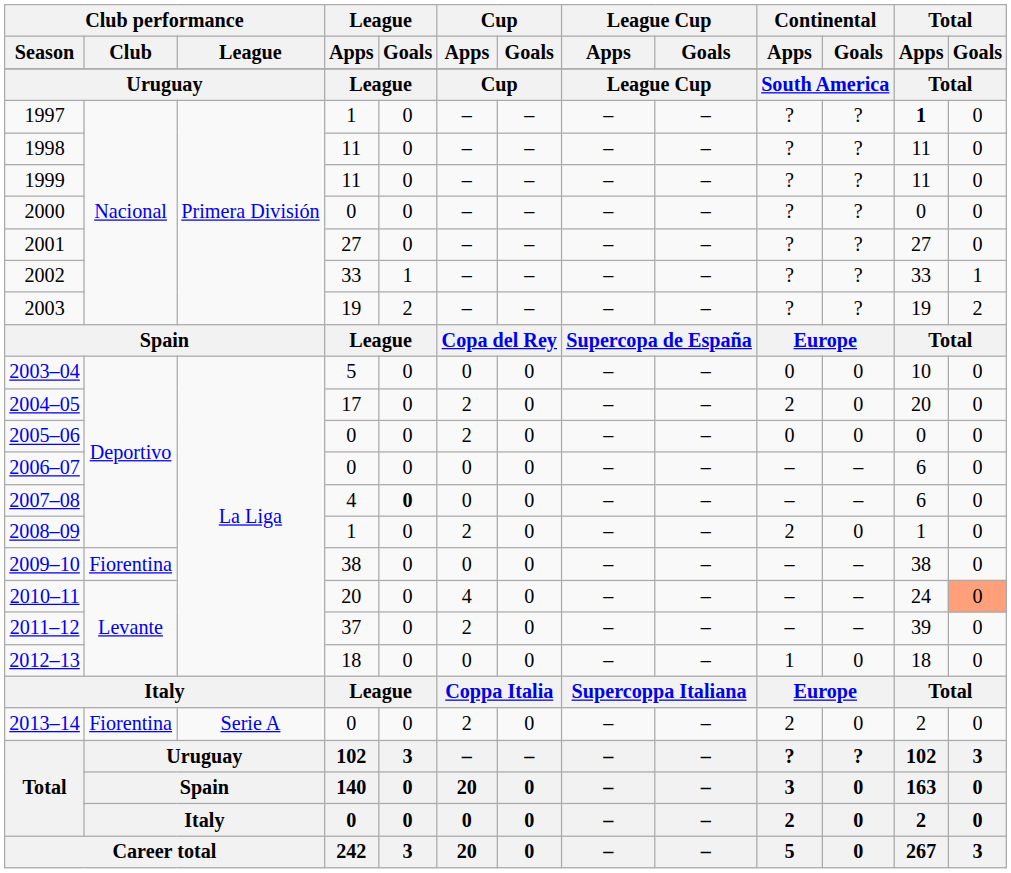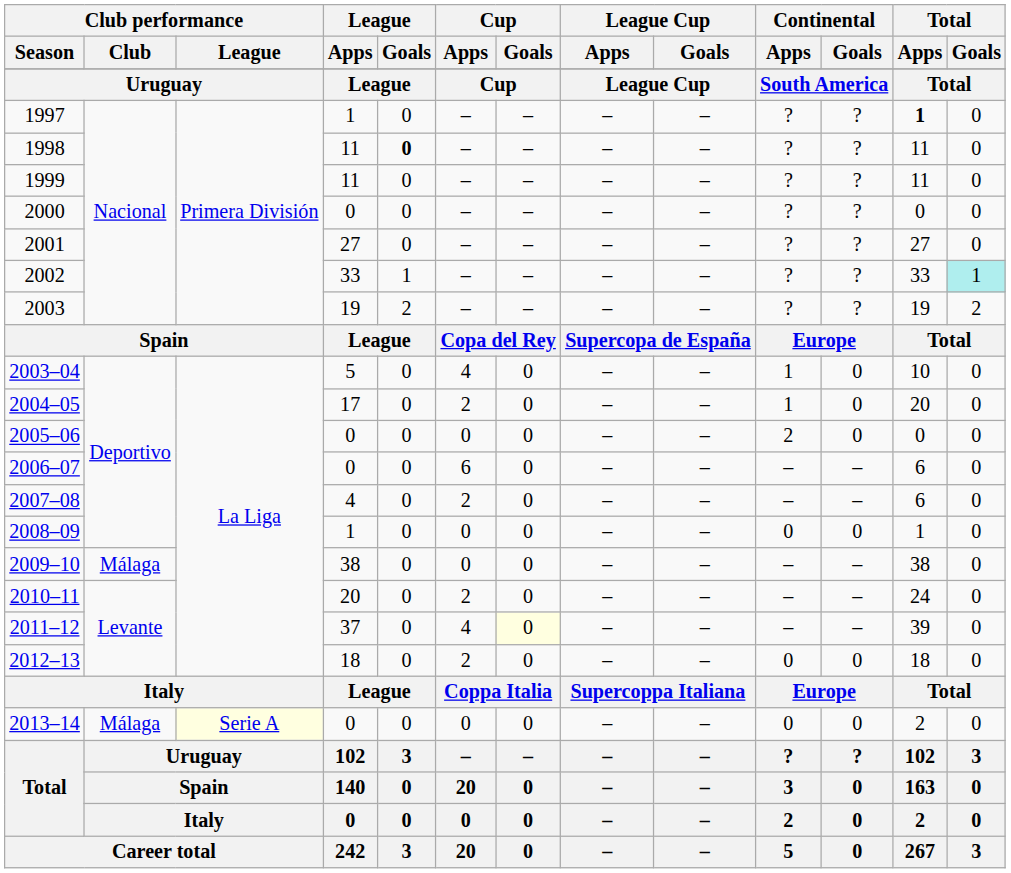 <table class="wikitable" style="text-align:center">
 <tr>
 <th colspan=3>Club performance</th>
 <th colspan=2>League</th>
 <th colspan=2>Cup</th>
 <th colspan=2>League Cup</th>
 <th colspan=2>Continental</th>
 <th colspan=2>Total</th>
 </tr>
 <tr>
 <th>Season</th>
 <th>Club</th>
 <th>League</th>
 <th>Apps</th>
 <th>Goals</th>
 <th>Apps</th>
 <th>Goals</th>
 <th>Apps</th>
 <th>Goals</th>
 <th>Apps</th>
 <th>Goals</th>
 <th>Apps</th>
 <th>Goals</th>
 </tr>
 <tr>
 </tr>
 <tr>
 <th colspan=3>Uruguay</th>
 <th colspan=2>League</th>
 <th colspan=2>Cup</th>
 <th colspan=2>League Cup</th>
 <th colspan=2><a href='#'>South America</a></th>
 <th colspan=2>Total</th>
 </tr>
 <tr>
 <td>1997</td>
 <td rowspan="7"><a href='#'>Nacional</a></td>
 <td rowspan="7"><a href='#'>Primera División</a></td>
 <td>1</td>
 <td>0</td>
 <td>–</td>
 <td>–</td>
 <td>–</td>
 <td>–</td>
 <td>?</td>
 <td>?</td>
 <td><strong>1</strong></td>
 <td>0</td>
 </tr>
 <tr>
 <td>1998</td>
 <td>11</td>
-<td>0</td>
+<td><strong>0</strong></td>
 <td>–</td>
 <td>–</td>
 <td>–</td>
 <td>–</td>
 <td>?</td>
 <td>?</td>
 <td>11</td>
 <td>0</td>
 </tr>
 <tr>
 <td>1999</td>
 <td>11</td>
 <td>0</td>
 <td>–</td>
 <td>–</td>
 <td>–</td>
 <td>–</td>
 <td>?</td>
 <td>?</td>
 <td>11</td>
 <td>0</td>
 </tr>
 <tr>
 <td>2000</td>
 <td>0</td>
 <td>0</td>
 <td>–</td>
 <td>–</td>
 <td>–</td>
 <td>–</td>
 <td>?</td>
 <td>?</td>
 <td>0</td>
 <td>0</td>
 </tr>
 <tr>
 <td>2001</td>
 <td>27</td>
 <td>0</td>
 <td>–</td>
 <td>–</td>
 <td>–</td>
 <td>–</td>
 <td>?</td>
 <td>?</td>
 <td>27</td>
 <td>0</td>
 </tr>
 <tr>
 <td>2002</td>
 <td>33</td>
 <td>1</td>
 <td>–</td>
 <td>–</td>
 <td>–</td>
 <td>–</td>
 <td>?</td>
 <td>?</td>
 <td>33</td>
-<td>1</td>
+<td style="background: paleturquoise;">1</td>
 </tr>
 <tr>
 <td>2003</td>
 <td>19</td>
 <td>2</td>
 <td>–</td>
 <td>–</td>
 <td>–</td>
 <td>–</td>
 <td>?</td>
 <td>?</td>
 <td>19</td>
 <td>2</td>
 </tr>
 <tr>
 <th colspan=3>Spain</th>
 <th colspan=2>League</th>
 <th colspan=2><a href='#'>Copa del Rey</a></th>
 <th colspan=2><a href='#'>Supercopa de España</a></th>
 <th colspan=2><a href='#'>Europe</a></th>
 <th colspan=2>Total</th>
 </tr>
 <tr>
 <td><a href='#'>2003–04</a></td>
 <td rowspan="6"><a href='#'>Deportivo</a></td>
 <td rowspan="10"><a href='#'>La Liga</a></td>
 <td>5</td>
 <td>0</td>
-<td>0</td>
+<td>4</td>
 <td>0</td>
 <td>–</td>
 <td>–</td>
-<td>0</td>
+<td>1</td>
 <td>0</td>
 <td>10</td>
 <td>0</td>
 </tr>
 <tr>
 <td><a href='#'>2004–05</a></td>
 <td>17</td>
 <td>0</td>
 <td>2</td>
 <td>0</td>
 <td>–</td>
 <td>–</td>
-<td>2</td>
+<td>1</td>
 <td>0</td>
 <td>20</td>
 <td>0</td>
 </tr>
 <tr>
 <td><a href='#'>2005–06</a></td>
 <td>0</td>
 <td>0</td>
-<td>2</td>
+<td>0</td>
 <td>0</td>
 <td>–</td>
 <td>–</td>
-<td>0</td>
+<td>2</td>
 <td>0</td>
 <td>0</td>
 <td>0</td>
 </tr>
 <tr>
 <td><a href='#'>2006–07</a></td>
 <td>0</td>
 <td>0</td>
-<td>0</td>
+<td>6</td>
 <td>0</td>
 <td>–</td>
 <td>–</td>
 <td>–</td>
 <td>–</td>
 <td>6</td>
 <td>0</td>
 </tr>
 <tr>
 <td><a href='#'>2007–08</a></td>
 <td>4</td>
-<td><strong>0</strong></td>
 <td>0</td>
+<td>2</td>
 <td>0</td>
 <td>–</td>
 <td>–</td>
 <td>–</td>
 <td>–</td>
 <td>6</td>
 <td>0</td>
 </tr>
 <tr>
 <td><a href='#'>2008–09</a></td>
 <td>1</td>
 <td>0</td>
-<td>2</td>
+<td>0</td>
 <td>0</td>
 <td>–</td>
 <td>–</td>
-<td>2</td>
+<td>0</td>
 <td>0</td>
 <td>1</td>
 <td>0</td>
 </tr>
 <tr>
 <td><a href='#'>2009–10</a></td>
-<td><a href='#'>Fiorentina</a></td>
+<td><a href='#'>Málaga</a></td>
 <td>38</td>
 <td>0</td>
 <td>0</td>
 <td>0</td>
 <td>–</td>
 <td>–</td>
 <td>–</td>
 <td>–</td>
 <td>38</td>
 <td>0</td>
 </tr>
 <tr>
 <td><a href='#'>2010–11</a></td>
 <td rowspan="3"><a href='#'>Levante</a></td>
 <td>20</td>
 <td>0</td>
-<td>4</td>
+<td>2</td>
 <td>0</td>
 <td>–</td>
 <td>–</td>
 <td>–</td>
 <td>–</td>
 <td>24</td>
-<td style="background: lightsalmon;">0</td>
+<td>0</td>
 </tr>
 <tr>
 <td><a href='#'>2011–12</a></td>
 <td>37</td>
 <td>0</td>
-<td>2</td>
-<td>0</td>
+<td>4</td>
+<td style="background: lightyellow;">0</td>
 <td>–</td>
 <td>–</td>
 <td>–</td>
 <td>–</td>
 <td>39</td>
 <td>0</td>
 </tr>
 <tr>
 <td><a href='#'>2012–13</a></td>
 <td>18</td>
 <td>0</td>
-<td>0</td>
+<td>2</td>
 <td>0</td>
 <td>–</td>
 <td>–</td>
-<td>1</td>
+<td>0</td>
 <td>0</td>
 <td>18</td>
 <td>0</td>
 </tr>
 <tr>
 <th colspan=3>Italy</th>
 <th colspan=2>League</th>
 <th colspan=2><a href='#'>Coppa Italia</a></th>
 <th colspan=2><a href='#'>Supercoppa Italiana</a></th>
 <th colspan=2><a href='#'>Europe</a></th>
 <th colspan=2>Total</th>
 </tr>
 <tr>
 <td><a href='#'>2013–14</a></td>
-<td><a href='#'>Fiorentina</a></td>
-<td><a href='#'>Serie A</a></td>
+<td><a href='#'>Málaga</a></td>
+<td style="background: lightyellow;"><a href='#'>Serie A</a></td>
 <td>0</td>
 <td>0</td>
-<td>2</td>
+<td>0</td>
 <td>0</td>
 <td>–</td>
 <td>–</td>
-<td>2</td>
+<td>0</td>
 <td>0</td>
 <td>2</td>
 <td>0</td>
 </tr>
 <tr>
 <th rowspan=3>Total</th>
 <th colspan=2>Uruguay</th>
 <th>102</th>
 <th>3</th>
 <th>–</th>
 <th>–</th>
 <th>–</th>
 <th>–</th>
 <th>?</th>
 <th>?</th>
 <th>102</th>
 <th>3</th>
 </tr>
 <tr>
 <th colspan=2>Spain</th>
 <th>140</th>
 <th>0</th>
 <th>20</th>
 <th>0</th>
 <th>–</th>
 <th>–</th>
 <th>3</th>
 <th>0</th>
 <th>163</th>
 <th>0</th>
 </tr>
 <tr>
 <th colspan=2>Italy</th>
 <th>0</th>
 <th>0</th>
 <th>0</th>
 <th>0</th>
 <th>–</th>
 <th>–</th>
 <th>2</th>
 <th>0</th>
 <th>2</th>
 <th>0</th>
 </tr>
 <tr>
 <th colspan=3>Career total</th>
 <th>242</th>
 <th>3</th>
 <th>20</th>
 <th>0</th>
 <th>–</th>
 <th>–</th>
 <th>5</th>
 <th>0</th>
 <th>267</th>
 <th>3</th>
 </tr>
 </table>
